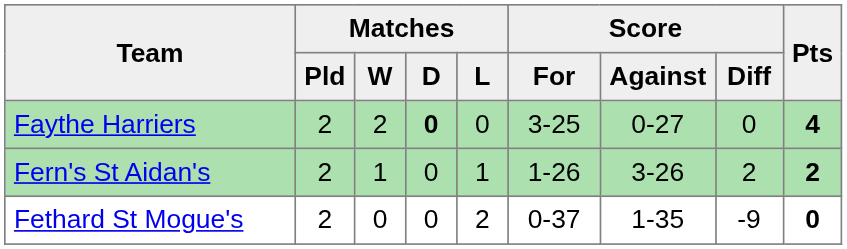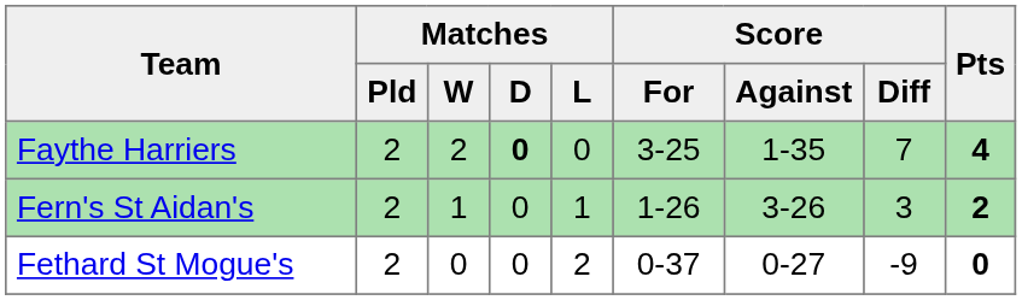 <table style=border-collapse:collapse border=1 cellspacing=0 cellpadding=5>
 <tr align=center bgcolor=#efefef>
 <th rowspan=2 width=165>Team</th>
 <th colspan=4>Matches</th>
 <th colspan=3>Score</th>
 <th rowspan=2width=20>Pts</th>
 </tr>
 <tr align=center bgcolor=#efefef>
 <th width=20>Pld</th>
 <th width=20>W</th>
 <th width=20>D</th>
 <th width=20>L</th>
 <th width=45>For</th>
 <th width=45>Against</th>
 <th width=30>Diff</th>
 </tr>
 <tr align=center style="background:#ACE1AF;">
 <td style="text-align:left;"><a href='#'>Faythe Harriers</a></td>
 <td>2</td>
 <td>2</td>
 <td><strong>0</strong></td>
 <td>0</td>
 <td>3-25</td>
-<td>0-27</td>
-<td>0</td>
+<td>1-35</td>
+<td>7</td>
 <td><strong>4</strong></td>
 </tr>
 <tr align=center style="background:#ACE1AF;">
 <td style="text-align:left;"><a href='#'>Fern's St Aidan's</a></td>
 <td>2</td>
 <td>1</td>
 <td>0</td>
 <td>1</td>
 <td>1-26</td>
 <td>3-26</td>
-<td>2</td>
+<td>3</td>
 <td><strong>2</strong></td>
 </tr>
 <tr align=center>
 <td style="text-align:left;"><a href='#'>Fethard St Mogue's</a></td>
 <td>2</td>
 <td>0</td>
 <td>0</td>
 <td>2</td>
 <td>0-37</td>
-<td>1-35</td>
+<td>0-27</td>
 <td>-9</td>
 <td><strong>0</strong></td>
 </tr>
 </table>
